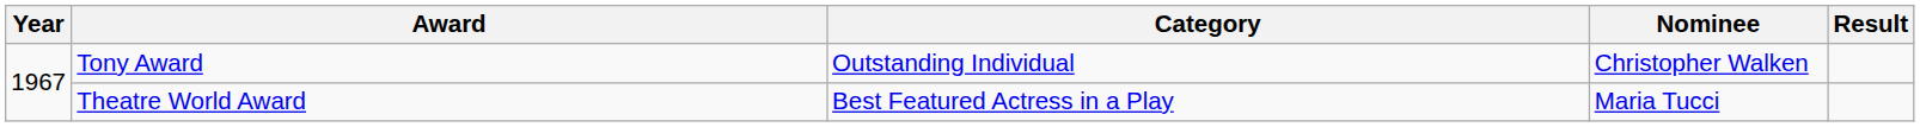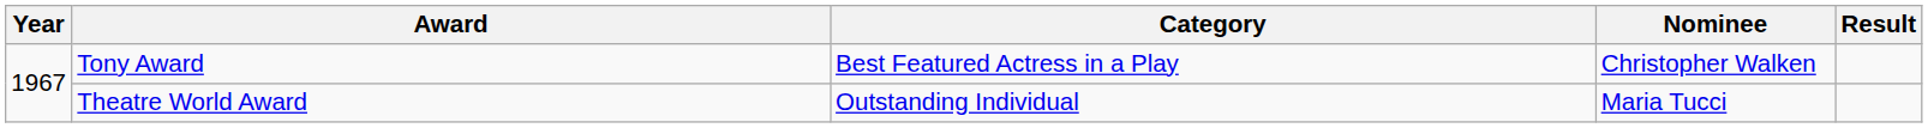 <table class="wikitable">
 <tr>
 <th scope="col" style="width:1em;">Year</th>
 <th scope="col" style="width:35em;">Award</th>
 <th scope="col" style="width:35em;">Category</th>
 <th scope="col" style="width:10em;">Nominee</th>
 <th scope="col" style="width:1em;">Result</th>
 </tr>
 <tr>
 <td rowspan="2">1967</td>
 <td><a href='#'>Tony Award</a></td>
-<td><a href='#'>Outstanding Individual</a></td>
+<td><a href='#'>Best Featured Actress in a Play</a></td>
 <td><a href='#'>Christopher Walken</a></td>
 <td></td>
 </tr>
 <tr>
 <td><a href='#'>Theatre World Award</a></td>
-<td><a href='#'>Best Featured Actress in a Play</a></td>
+<td><a href='#'>Outstanding Individual</a></td>
 <td><a href='#'>Maria Tucci</a></td>
 <td></td>
 </tr>
 </table>
